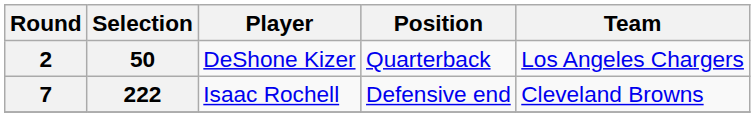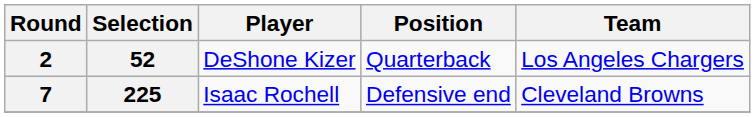 <table class="wikitable" style="font-size: 95%;">
 <tr>
 <th>Round</th>
 <th>Selection</th>
 <th>Player</th>
 <th>Position</th>
 <th>Team</th>
 </tr>
 <tr>
 <th>2</th>
-<th>50</th>
+<th>52</th>
 <td><a href='#'>DeShone Kizer</a></td>
 <td><a href='#'>Quarterback</a></td>
 <td><a href='#'>Los Angeles Chargers</a></td>
 </tr>
 <tr>
 <th>7</th>
-<th>222</th>
+<th>225</th>
 <td><a href='#'>Isaac Rochell</a></td>
 <td><a href='#'>Defensive end</a></td>
 <td><a href='#'>Cleveland Browns</a></td>
 </tr>
 <tr>
 </tr>
 </table>
